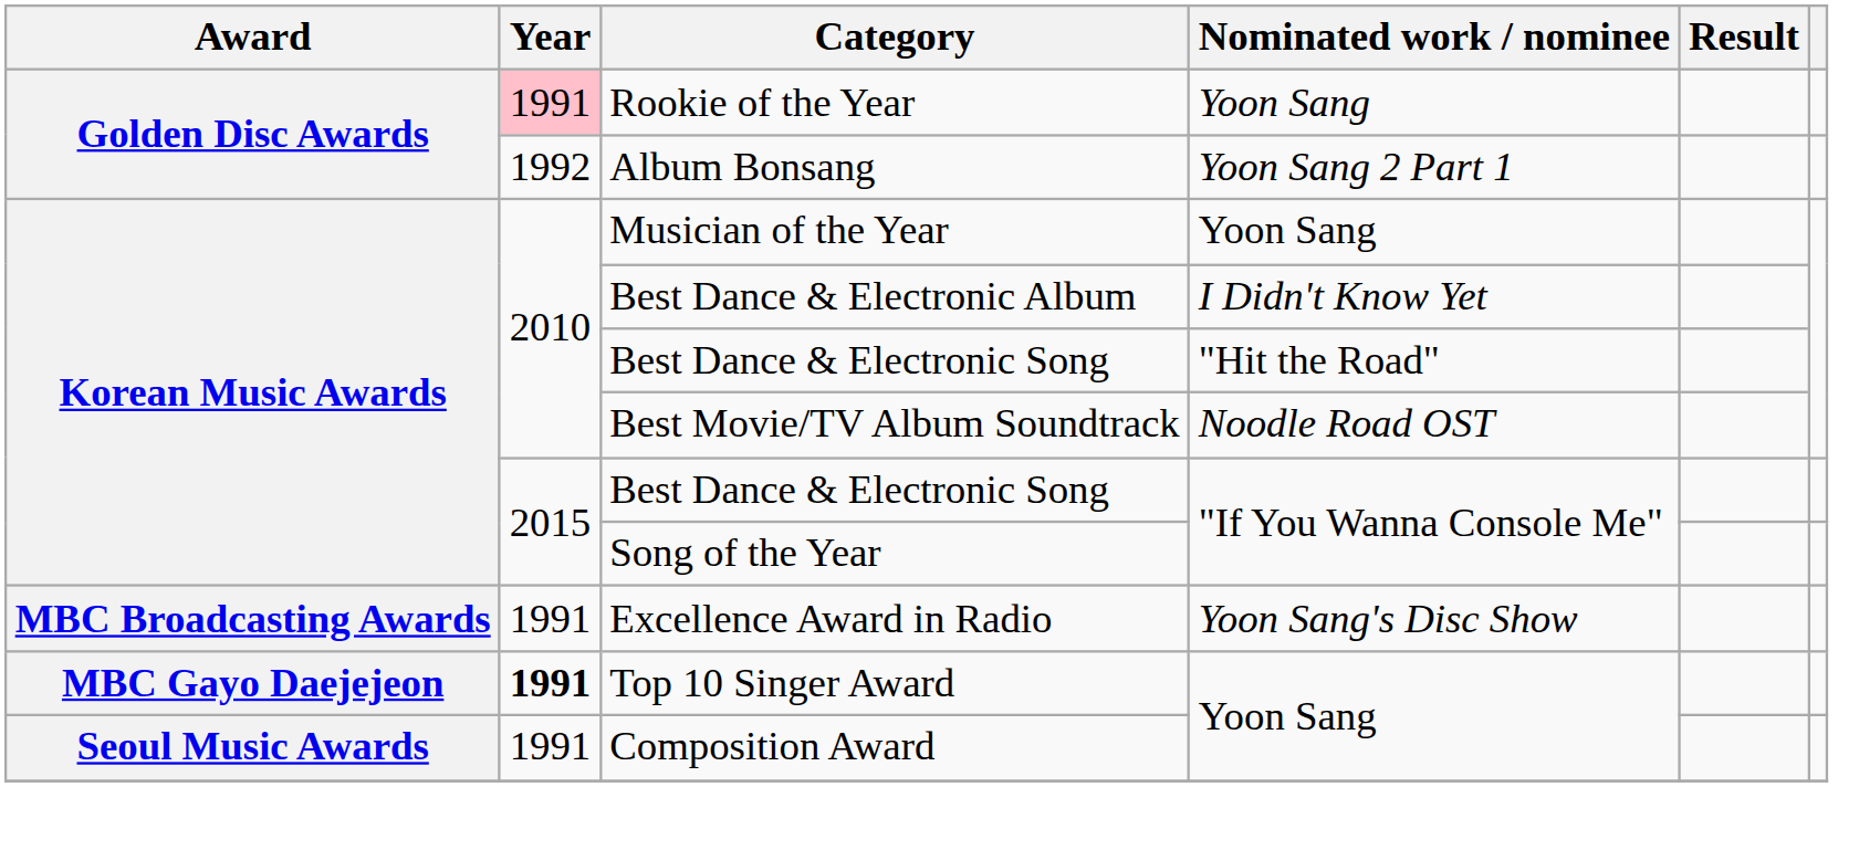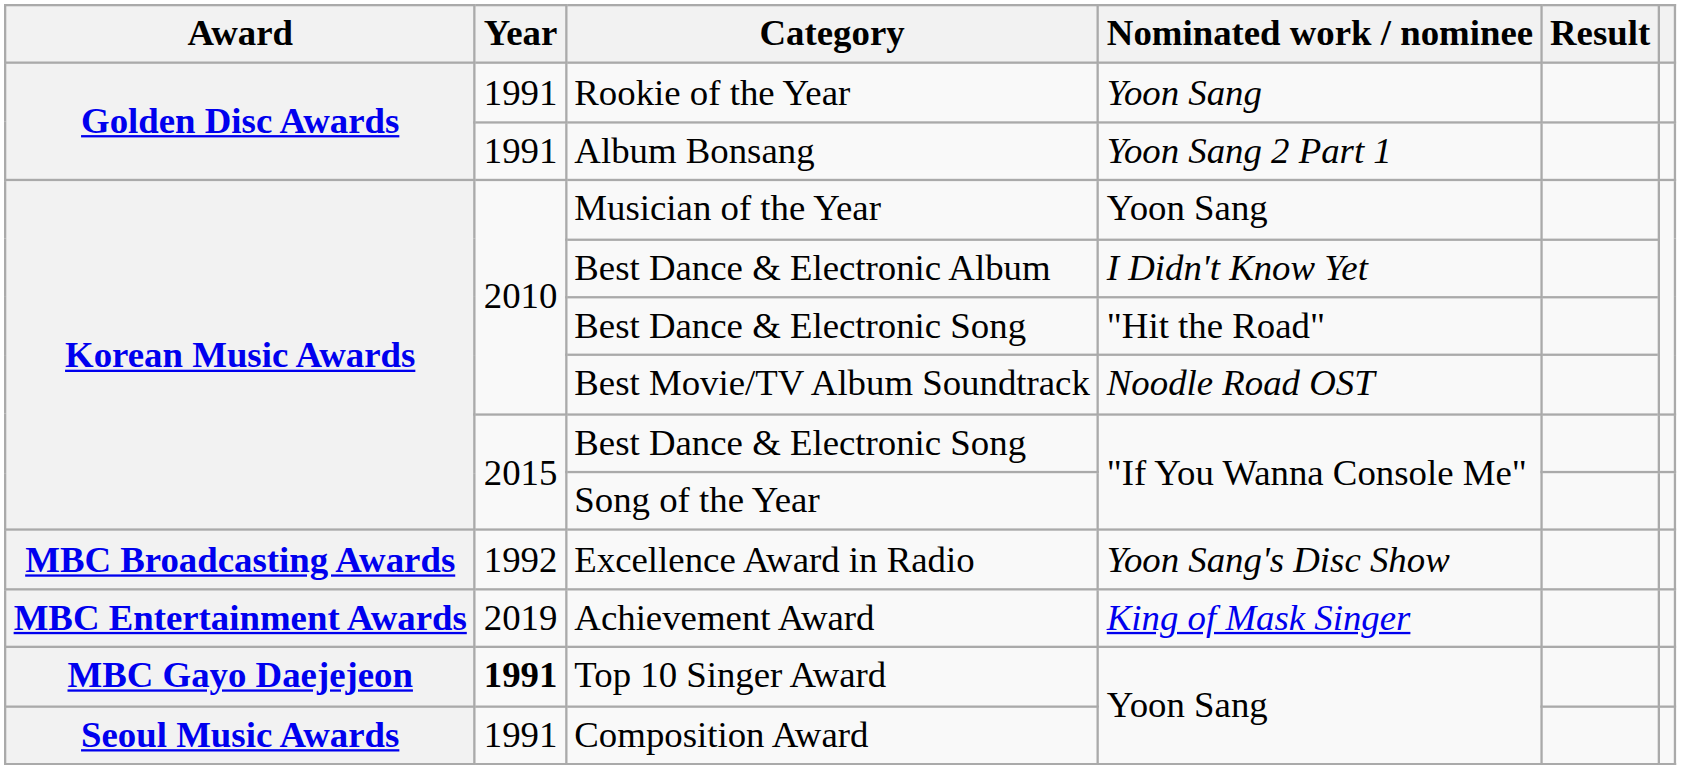 <table class="wikitable sortable plainrowheaders">
 <tr>
 <th scope="col">Award</th>
 <th scope="col">Year</th>
 <th scope="col">Category</th>
 <th scope="col">Nominated work / nominee</th>
 <th scope="col">Result</th>
 <th scope="col" class="unsortable"></th>
 </tr>
 <tr>
 <th rowspan="2" scope="row"><a href='#'>Golden Disc Awards</a></th>
-<td style="background: pink;">1991</td>
+<td>1991</td>
 <td>Rookie of the Year</td>
 <td><em>Yoon Sang</em></td>
 <td></td>
 <td></td>
 </tr>
 <tr>
-<td>1992</td>
+<td>1991</td>
 <td>Album Bonsang</td>
 <td><em>Yoon Sang 2 Part 1</em></td>
 <td></td>
 <td></td>
 </tr>
 <tr>
 <th rowspan="6" scope="row"><a href='#'>Korean Music Awards</a></th>
 <td rowspan="4">2010</td>
 <td>Musician of the Year</td>
 <td>Yoon Sang</td>
 <td></td>
 <td rowspan="4"></td>
 </tr>
 <tr>
 <td>Best Dance & Electronic Album</td>
 <td><em>I Didn't Know Yet</em></td>
 <td></td>
 </tr>
 <tr>
 <td>Best Dance & Electronic Song</td>
 <td>"Hit the Road"</td>
 <td></td>
 </tr>
 <tr>
 <td>Best Movie/TV Album Soundtrack</td>
 <td><em>Noodle Road OST</em></td>
 <td></td>
 </tr>
 <tr>
 <td rowspan="2">2015</td>
 <td>Best Dance & Electronic Song</td>
 <td rowspan="2">"If You Wanna Console Me"</td>
 <td></td>
 <td></td>
 </tr>
 <tr>
 <td>Song of the Year</td>
 <td></td>
 <td></td>
 </tr>
 <tr>
 <th scope="row"><a href='#'>MBC Broadcasting Awards</a></th>
-<td>1991</td>
+<td>1992</td>
 <td>Excellence Award in Radio</td>
 <td><em>Yoon Sang's Disc Show</em></td>
+<td></td>
+<td></td>
+</tr>
+<tr>
+<th scope="row"><a href='#'>MBC Entertainment Awards</a></th>
+<td>2019</td>
+<td>Achievement Award</td>
+<td><em><a href='#'>King of Mask Singer</a></em></td>
 <td></td>
 <td></td>
 </tr>
 <tr>
 <th scope="row"><a href='#'>MBC Gayo Daejejeon</a></th>
 <td><strong>1991</strong></td>
 <td>Top 10 Singer Award</td>
 <td rowspan="2">Yoon Sang</td>
 <td></td>
 <td></td>
 </tr>
 <tr>
 <th scope="row"><a href='#'>Seoul Music Awards</a></th>
 <td>1991</td>
 <td>Composition Award</td>
 <td></td>
 <td></td>
 </tr>
 <tr>
 </tr>
 </table>
